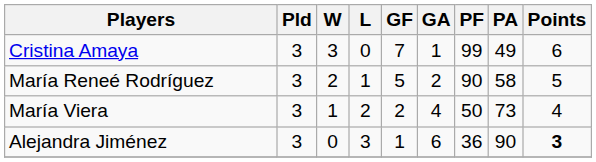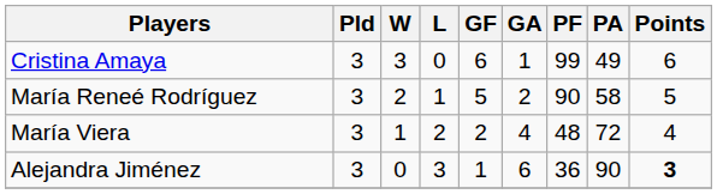 <table class=wikitable style="text-align:center">
 <tr>
 <th width=220>Players</th>
 <th width=20>Pld</th>
 <th width=20>W</th>
 <th width=20>L</th>
 <th width=20>GF</th>
 <th width=20>GA</th>
 <th width=20>PF</th>
 <th width=20>PA</th>
 <th width=50>Points</th>
 </tr>
 <tr>
 <td align=left> <a href='#'>Cristina Amaya</a></td>
 <td>3</td>
 <td>3</td>
 <td>0</td>
-<td>7</td>
+<td>6</td>
 <td>1</td>
 <td>99</td>
 <td>49</td>
 <td>6</td>
 </tr>
 <tr>
 <td align=left> María Reneé Rodríguez</td>
 <td>3</td>
 <td>2</td>
 <td>1</td>
 <td>5</td>
 <td>2</td>
 <td>90</td>
 <td>58</td>
 <td>5</td>
 </tr>
 <tr>
 <td align=left> María Viera</td>
 <td>3</td>
 <td>1</td>
 <td>2</td>
 <td>2</td>
 <td>4</td>
-<td>50</td>
-<td>73</td>
+<td>48</td>
+<td>72</td>
 <td>4</td>
 </tr>
 <tr>
 <td align=left> Alejandra Jiménez</td>
 <td>3</td>
 <td>0</td>
 <td>3</td>
 <td>1</td>
 <td>6</td>
 <td>36</td>
 <td>90</td>
 <td><strong>3</strong></td>
 </tr>
 <tr>
 </tr>
 </table>
